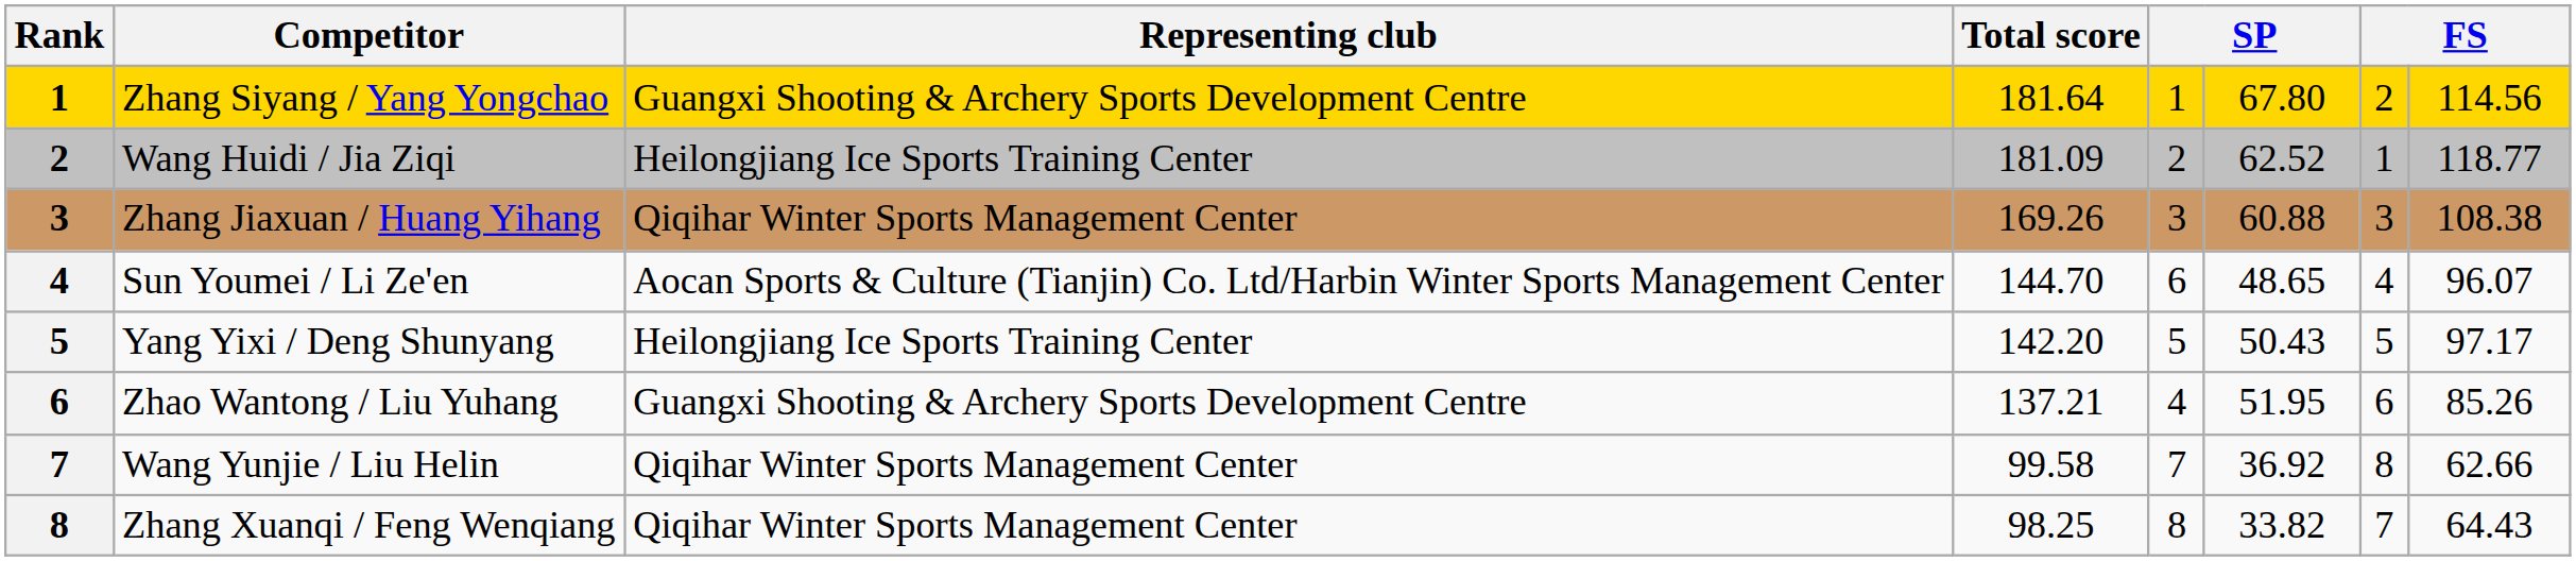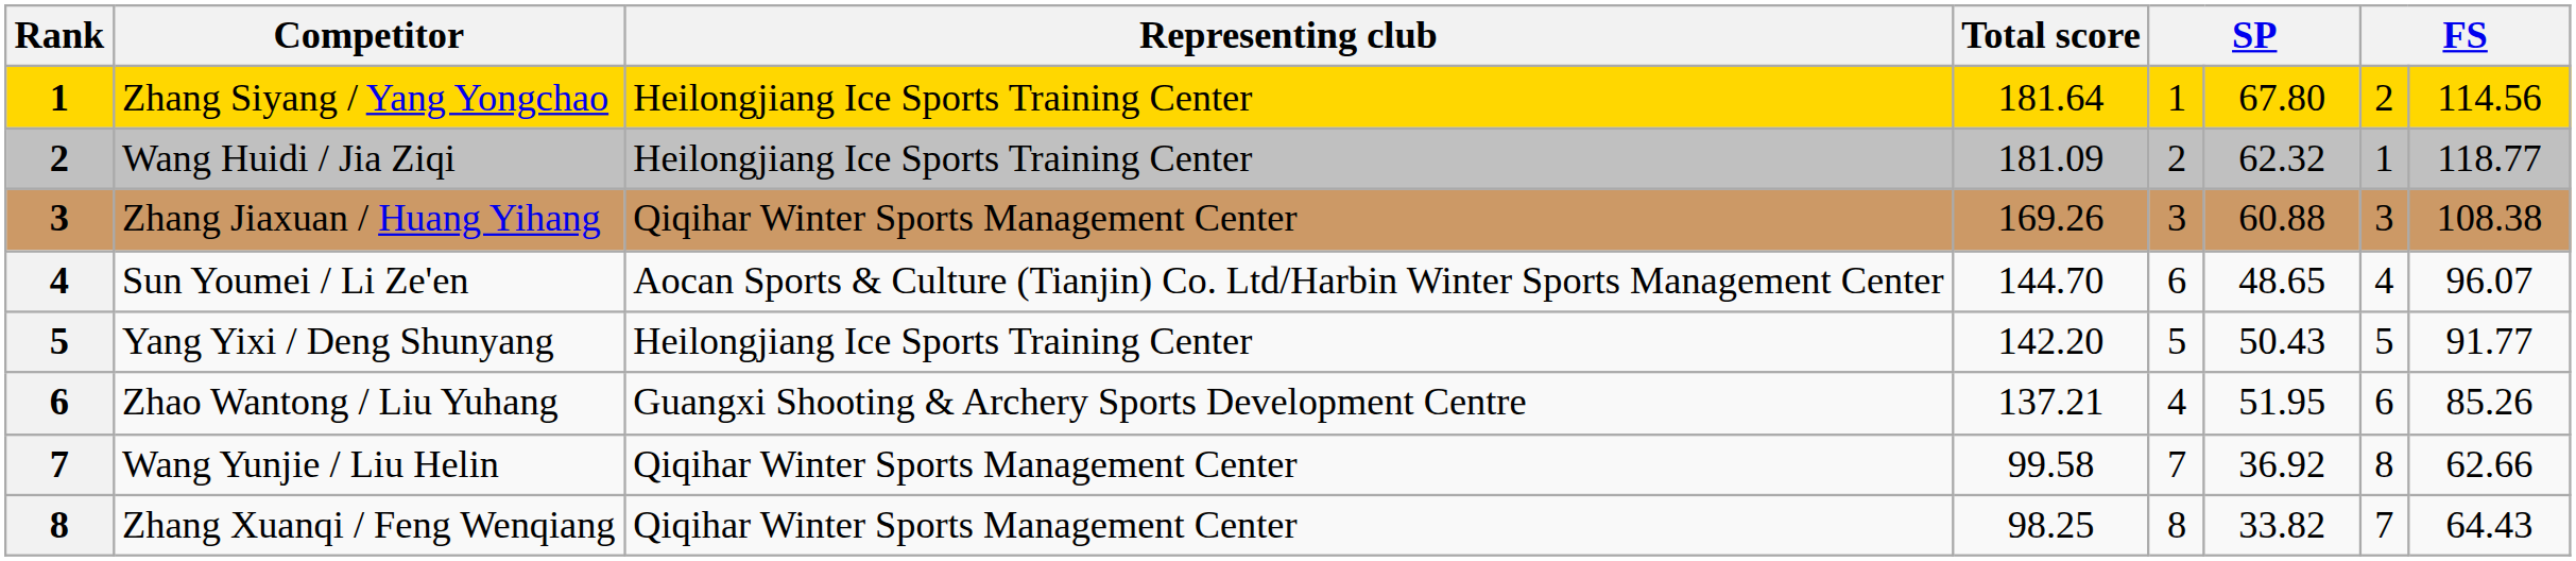 <table class="wikitable sortable">
 <tr>
 <th>Rank</th>
 <th>Competitor</th>
 <th>Representing club</th>
 <th>Total score</th>
 <th colspan="2" width="80px" align="center"><a href='#'>SP</a></th>
 <th colspan="2" width="80px" align="center"><a href='#'>FS</a></th>
 </tr>
 <tr bgcolor="gold">
 <td align="center"><strong>1</strong></td>
 <td>Zhang Siyang / <a href='#'>Yang Yongchao</a></td>
-<td>Guangxi Shooting & Archery Sports Development Centre</td>
+<td>Heilongjiang Ice Sports Training Center</td>
 <td align="center">181.64</td>
 <td align="center">1</td>
 <td align="center">67.80</td>
 <td align="center">2</td>
 <td align="center">114.56</td>
 </tr>
 <tr bgcolor="silver">
 <td align="center"><strong>2</strong></td>
 <td>Wang Huidi / Jia Ziqi</td>
 <td>Heilongjiang Ice Sports Training Center</td>
 <td align="center">181.09</td>
 <td align="center">2</td>
-<td align="center">62.52</td>
+<td align="center">62.32</td>
 <td align="center">1</td>
 <td align="center">118.77</td>
 </tr>
 <tr bgcolor="cc9966">
 <td align="center"><strong>3</strong></td>
 <td>Zhang Jiaxuan / <a href='#'>Huang Yihang</a></td>
 <td>Qiqihar Winter Sports Management Center</td>
 <td align="center">169.26</td>
 <td align="center">3</td>
 <td align="center">60.88</td>
 <td align="center">3</td>
 <td align="center">108.38</td>
 </tr>
 <tr>
 <th>4</th>
 <td>Sun Youmei / Li Ze'en</td>
 <td>Aocan Sports & Culture (Tianjin) Co. Ltd/Harbin Winter Sports Management Center</td>
 <td align="center">144.70</td>
 <td align="center">6</td>
 <td align="center">48.65</td>
 <td align="center">4</td>
 <td align="center">96.07</td>
 </tr>
 <tr>
 <th>5</th>
 <td>Yang Yixi / Deng Shunyang</td>
 <td>Heilongjiang Ice Sports Training Center</td>
 <td align="center">142.20</td>
 <td align="center">5</td>
 <td align="center">50.43</td>
 <td align="center">5</td>
-<td align="center">97.17</td>
+<td align="center">91.77</td>
 </tr>
 <tr>
 <th>6</th>
 <td>Zhao Wantong / Liu Yuhang</td>
 <td>Guangxi Shooting & Archery Sports Development Centre</td>
 <td align="center">137.21</td>
 <td align="center">4</td>
 <td align="center">51.95</td>
 <td align="center">6</td>
 <td align="center">85.26</td>
 </tr>
 <tr>
 <th>7</th>
 <td>Wang Yunjie / Liu Helin</td>
 <td>Qiqihar Winter Sports Management Center</td>
 <td align="center">99.58</td>
 <td align="center">7</td>
 <td align="center">36.92</td>
 <td align="center">8</td>
 <td align="center">62.66</td>
 </tr>
 <tr>
 <th>8</th>
 <td>Zhang Xuanqi / Feng Wenqiang</td>
 <td>Qiqihar Winter Sports Management Center</td>
 <td align="center">98.25</td>
 <td align="center">8</td>
 <td align="center">33.82</td>
 <td align="center">7</td>
 <td align="center">64.43</td>
 </tr>
 </table>
